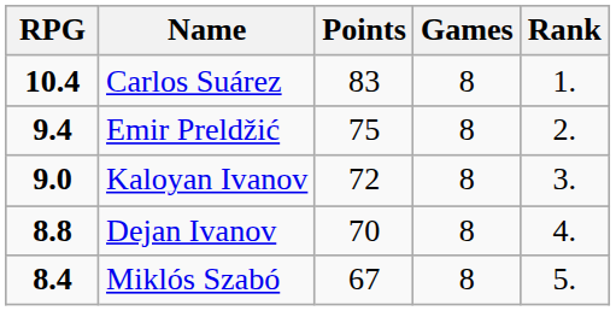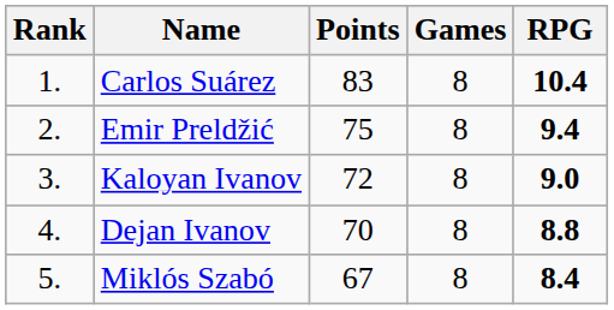 <table class="wikitable" style="text-align: center;">
 <tr>
-<th width=40>RPG</th>
+<th>Rank</th>
 <th>Name</th>
 <th>Points</th>
 <th>Games</th>
-<th>Rank</th>
+<th width=40>RPG</th>
 </tr>
 <tr>
-<td><strong>10.4</strong></td>
+<td>1.</td>
 <td align="left"> <a href='#'>Carlos Suárez</a></td>
 <td>83</td>
 <td>8</td>
-<td>1.</td>
+<td><strong>10.4</strong></td>
 </tr>
 <tr>
-<td><strong>9.4</strong></td>
+<td>2.</td>
 <td align="left"> <a href='#'>Emir Preldžić</a></td>
 <td>75</td>
 <td>8</td>
-<td>2.</td>
+<td><strong>9.4</strong></td>
 </tr>
 <tr>
-<td><strong>9.0</strong></td>
+<td>3.</td>
 <td align="left"> <a href='#'>Kaloyan Ivanov</a></td>
 <td>72</td>
 <td>8</td>
-<td>3.</td>
+<td><strong>9.0</strong></td>
 </tr>
 <tr>
-<td><strong>8.8</strong></td>
+<td>4.</td>
 <td align="left"> <a href='#'>Dejan Ivanov</a></td>
 <td>70</td>
 <td>8</td>
-<td>4.</td>
+<td><strong>8.8</strong></td>
 </tr>
 <tr>
-<td><strong>8.4</strong></td>
+<td>5.</td>
 <td align="left"> <a href='#'>Miklós Szabó</a></td>
 <td>67</td>
 <td>8</td>
-<td>5.</td>
+<td><strong>8.4</strong></td>
 </tr>
 </table>
